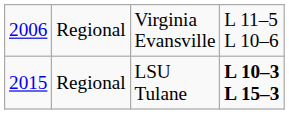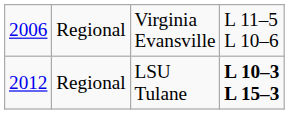 <table class="wikitable">
 <tr>
 <td><a href='#'>2006</a></td>
 <td>Regional</td>
 <td>Virginia<br>Evansville</td>
 <td>L 11–5<br>L 10–6</td>
 </tr>
 <tr>
-<td><a href='#'>2015</a></td>
+<td><a href='#'>2012</a></td>
 <td>Regional</td>
 <td>LSU<br>Tulane</td>
 <td><strong>L 10–3<br>L 15–3</strong></td>
 </tr>
 </table>
